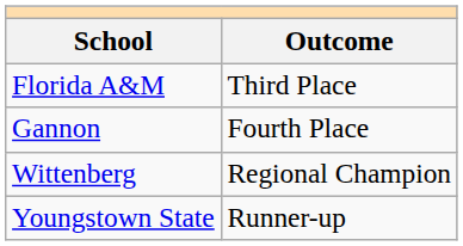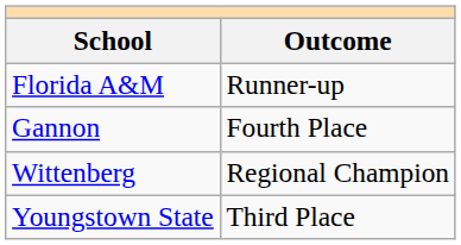 <table class="wikitable" style="float:left; margin-right:1em;">
 <tr>
 <th colspan="3" style="background:#ffdead;"></th>
 </tr>
 <tr>
 <th>School</th>
 <th>Outcome</th>
 </tr>
 <tr>
 <td><a href='#'>Florida A&M</a></td>
-<td>Third Place</td>
+<td>Runner-up</td>
 </tr>
 <tr>
 <td><a href='#'>Gannon</a></td>
 <td>Fourth Place</td>
 </tr>
 <tr>
 <td><a href='#'>Wittenberg</a></td>
 <td>Regional Champion</td>
 </tr>
 <tr>
 <td><a href='#'>Youngstown State</a></td>
-<td>Runner-up</td>
+<td>Third Place</td>
 </tr>
 </table>
